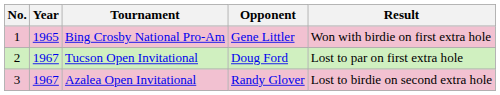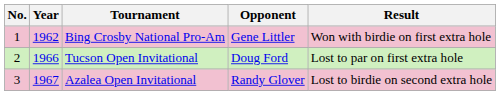 <table class="wikitable" style="font-size:95%;">
 <tr>
 <th>No.</th>
 <th>Year</th>
 <th>Tournament</th>
 <th>Opponent</th>
 <th>Result</th>
 </tr>
 <tr style="background:#F2C1D1;">
 <td align=center>1</td>
-<td><a href='#'>1965</a></td>
+<td><a href='#'>1962</a></td>
 <td><a href='#'>Bing Crosby National Pro-Am</a></td>
 <td> <a href='#'>Gene Littler</a></td>
 <td>Won with birdie on first extra hole</td>
 </tr>
 <tr style="background:#D0F0C0;">
 <td align=center>2</td>
-<td><a href='#'>1967</a></td>
+<td><a href='#'>1966</a></td>
 <td><a href='#'>Tucson Open Invitational</a></td>
 <td> <a href='#'>Doug Ford</a></td>
 <td>Lost to par on first extra hole</td>
 </tr>
 <tr style="background:#F2C1D1;">
 <td align=center>3</td>
 <td><a href='#'>1967</a></td>
 <td><a href='#'>Azalea Open Invitational</a></td>
 <td> <a href='#'>Randy Glover</a></td>
 <td>Lost to birdie on second extra hole</td>
 </tr>
 </table>
